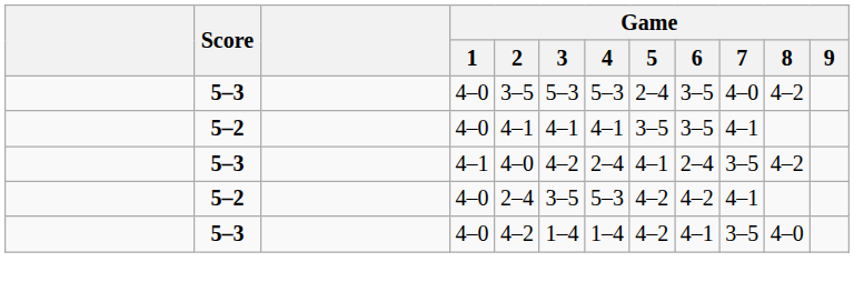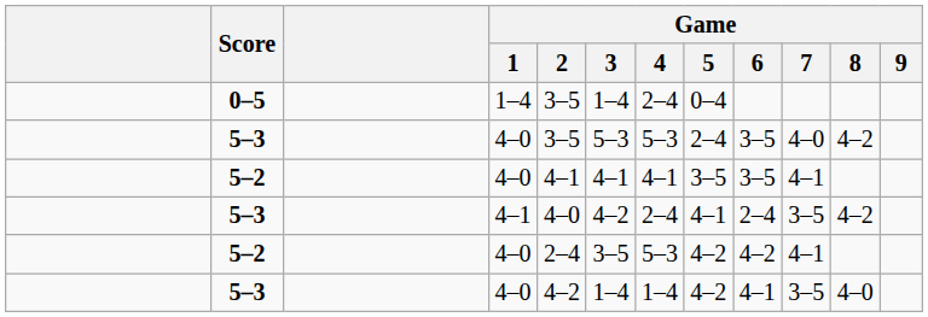 <table class="wikitable" style="text-align: center;">
 <tr>
 <th rowspan=2 align="right" width="270"></th>
 <th rowspan=2 width="45">Score</th>
 <th rowspan=2 align="left" width="270"></th>
 <th colspan=9>Game</th>
 </tr>
 <tr>
 <th width="35">1</th>
 <th width="35">2</th>
 <th width="35">3</th>
 <th width="35">4</th>
 <th width="35">5</th>
 <th width="35">6</th>
 <th width="35">7</th>
 <th width="35">8</th>
 <th width="35">9</th>
+</tr>
+<tr>
+<td align=left><br></td>
+<td align=center><strong>0–5</strong></td>
+<td align=left><strong><br></strong></td>
+<td>1–4</td>
+<td>3–5</td>
+<td>1–4</td>
+<td>2–4</td>
+<td>0–4</td>
+<td></td>
+<td></td>
+<td></td>
+<td></td>
 </tr>
 <tr>
 <td align=left><strong><br></strong></td>
 <td align=center><strong>5–3</strong></td>
 <td align=left><br></td>
 <td>4–0</td>
 <td>3–5</td>
 <td>5–3</td>
 <td>5–3</td>
 <td>2–4</td>
 <td>3–5</td>
 <td>4–0</td>
 <td>4–2</td>
 <td></td>
 </tr>
 <tr>
 <td align=left><strong><br></strong></td>
 <td align=center><strong>5–2</strong></td>
 <td align=left><br></td>
 <td>4–0</td>
 <td>4–1</td>
 <td>4–1</td>
 <td>4–1</td>
 <td>3–5</td>
 <td>3–5</td>
 <td>4–1</td>
 <td></td>
 <td></td>
 </tr>
 <tr>
 <td align=left><strong><br></strong></td>
 <td align=center><strong>5–3</strong></td>
 <td align=left><br></td>
 <td>4–1</td>
 <td>4–0</td>
 <td>4–2</td>
 <td>2–4</td>
 <td>4–1</td>
 <td>2–4</td>
 <td>3–5</td>
 <td>4–2</td>
 <td></td>
 </tr>
 <tr>
 <td align=left><strong><br></strong></td>
 <td align=center><strong>5–2</strong></td>
 <td align=left><br></td>
 <td>4–0</td>
 <td>2–4</td>
 <td>3–5</td>
 <td>5–3</td>
 <td>4–2</td>
 <td>4–2</td>
 <td>4–1</td>
 <td></td>
 <td></td>
 </tr>
 <tr>
 <td align=left><strong><br></strong></td>
 <td align=center><strong>5–3</strong></td>
 <td align=left><br></td>
 <td>4–0</td>
 <td>4–2</td>
 <td>1–4</td>
 <td>1–4</td>
 <td>4–2</td>
 <td>4–1</td>
 <td>3–5</td>
 <td>4–0</td>
 <td></td>
 </tr>
 </table>
